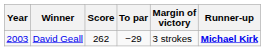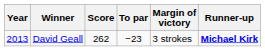 <table class=wikitable style=font-size:95%>
 <tr>
 <th>Year</th>
 <th>Winner</th>
 <th>Score</th>
 <th>To par</th>
 <th>Margin of<br>victory</th>
 <th>Runner-up</th>
 </tr>
 <tr>
-<td><a href='#'>2003</a></td>
+<td><a href='#'>2013</a></td>
 <td> <a href='#'>David Geall</a></td>
 <td align=center>262</td>
-<td align=center>−29</td>
+<td align=center>−23</td>
 <td>3 strokes</td>
 <td><strong> <a href='#'>Michael Kirk</a></strong></td>
 </tr>
 </table>
